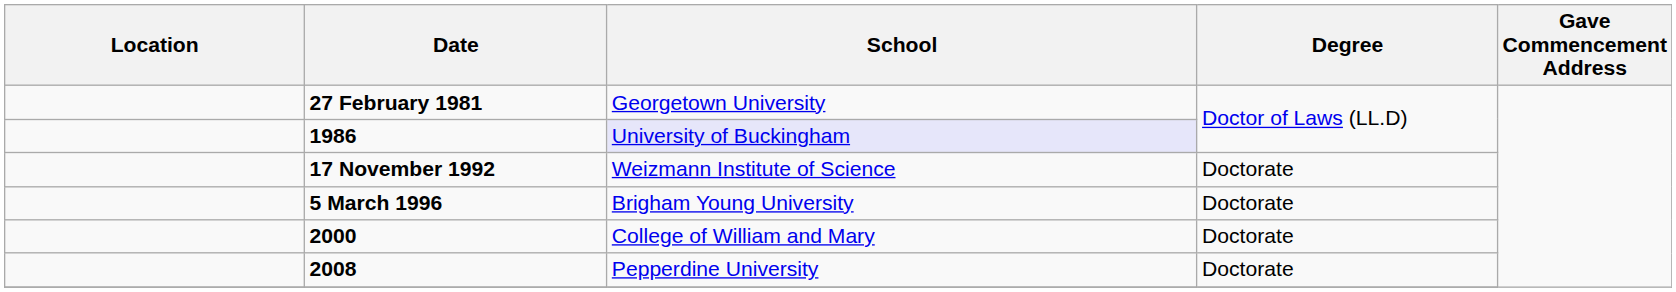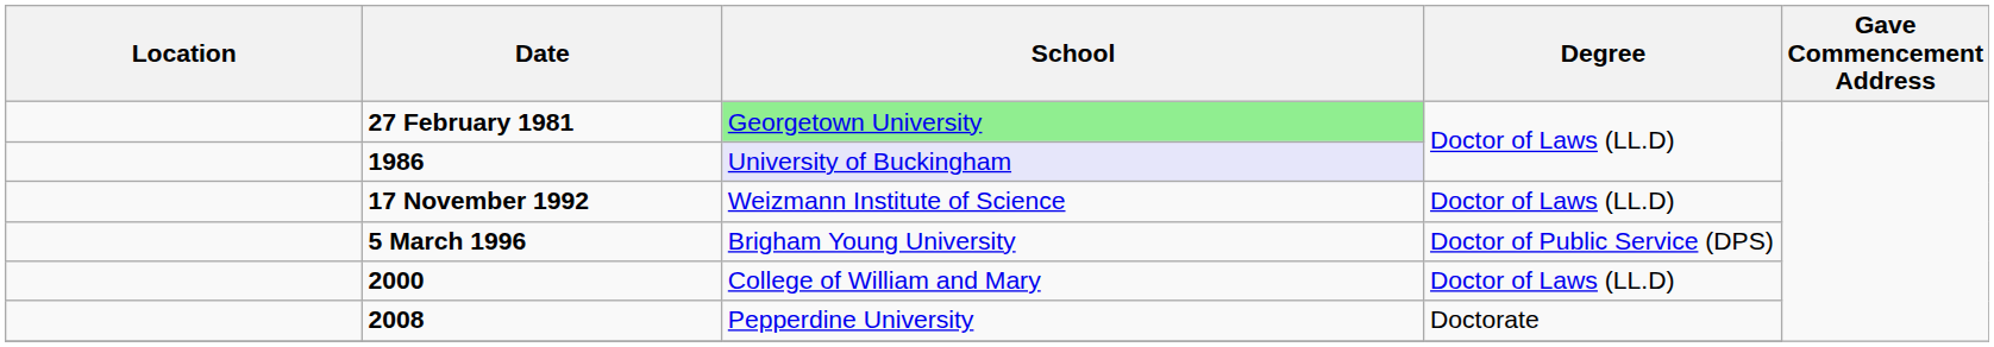 <table class="wikitable" style="width:100%;">
 <tr>
 <th style="width:20%;">Location</th>
 <th style="width:20%;">Date</th>
 <th style="width:40%;">School</th>
 <th style="width:20%;">Degree</th>
 <th style="width:20%;">Gave Commencement Address</th>
 </tr>
 <tr>
 <td></td>
 <td><strong>27 February 1981</strong></td>
-<td><a href='#'>Georgetown University</a></td>
+<td style="background: lightgreen;"><a href='#'>Georgetown University</a></td>
 <td rowspan="2"><a href='#'>Doctor of Laws</a> (LL.D)</td>
 </tr>
 <tr>
 <td></td>
 <td><strong>1986</strong></td>
 <td style="background: lavender;"><a href='#'>University of Buckingham</a></td>
 </tr>
 <tr>
 <td></td>
 <td><strong>17 November 1992</strong></td>
 <td><a href='#'>Weizmann Institute of Science</a></td>
-<td>Doctorate</td>
+<td><a href='#'>Doctor of Laws</a> (LL.D)</td>
 </tr>
 <tr>
 <td></td>
 <td><strong>5 March 1996</strong></td>
 <td><a href='#'>Brigham Young University</a></td>
-<td>Doctorate</td>
+<td><a href='#'>Doctor of Public Service</a> (DPS)</td>
 </tr>
 <tr>
 <td></td>
 <td><strong>2000</strong></td>
 <td><a href='#'>College of William and Mary</a></td>
-<td>Doctorate</td>
+<td><a href='#'>Doctor of Laws</a> (LL.D)</td>
 </tr>
 <tr>
 <td></td>
 <td><strong>2008</strong></td>
 <td><a href='#'>Pepperdine University</a></td>
 <td>Doctorate</td>
 </tr>
 <tr 25/11/1991 - DPhil University of Kuwait>
 </tr>
 </table>
